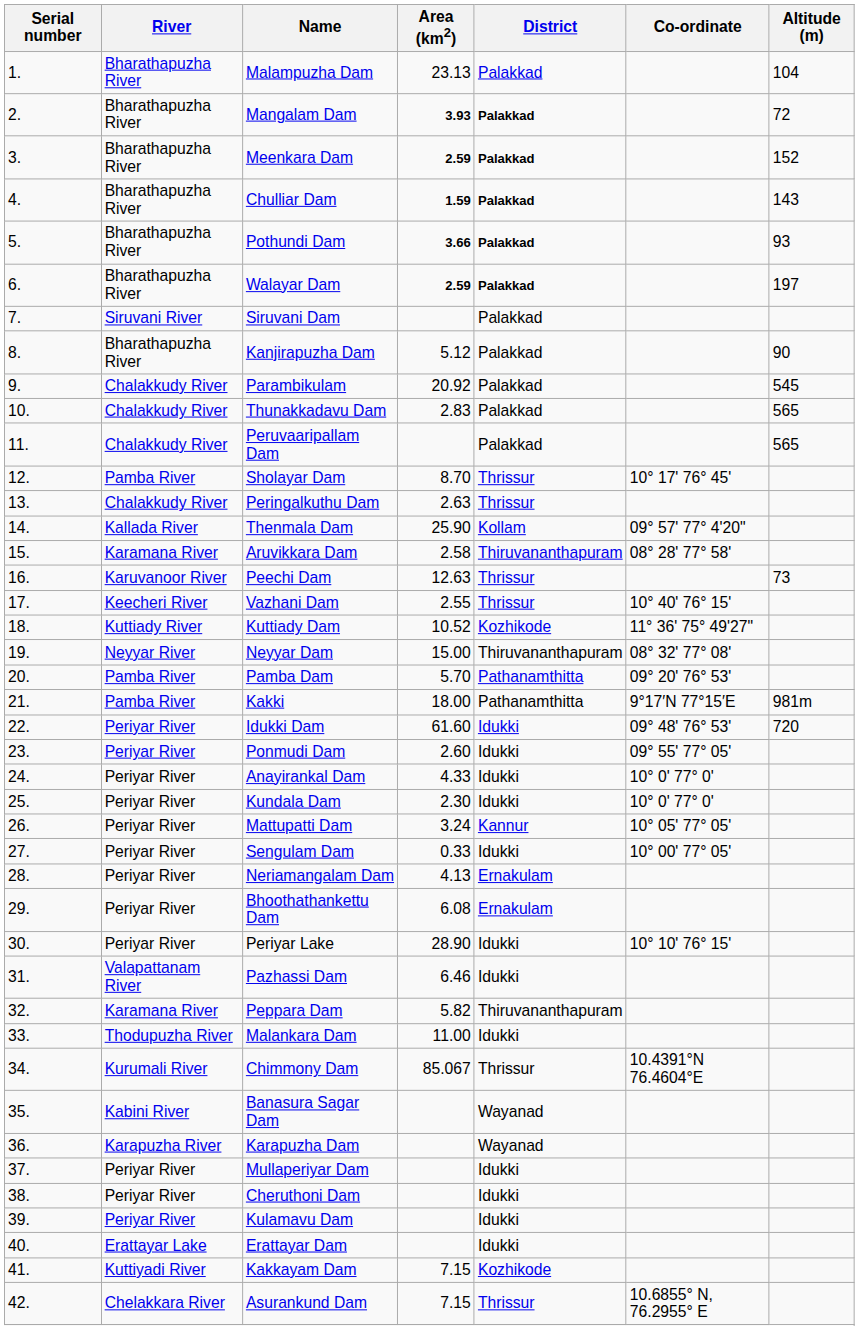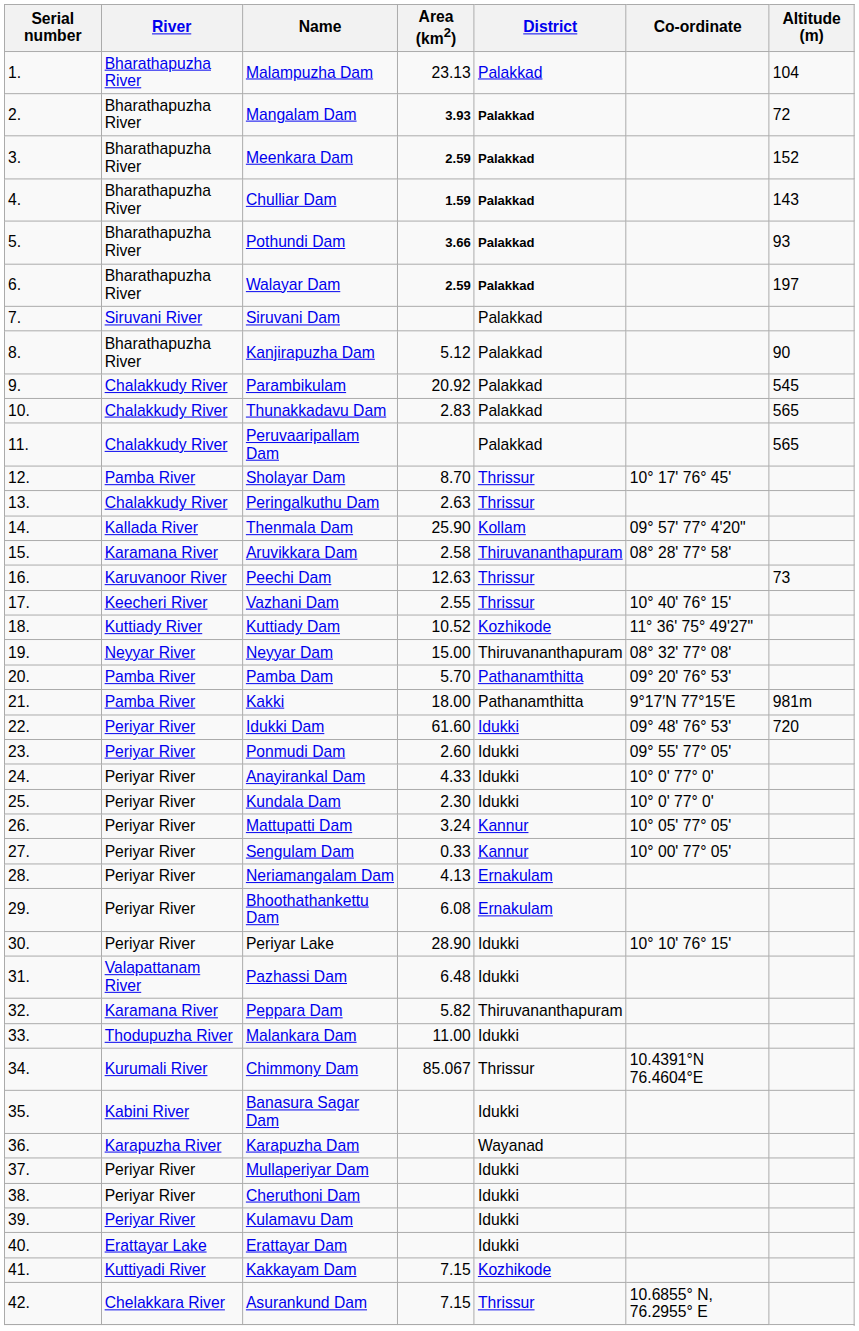 <table class="wikitable sortable">
 <tr>
 <th>Serial number</th>
 <th><a href='#'>River</a></th>
 <th>Name</th>
 <th>Area (km<sup>2</sup>)</th>
 <th><a href='#'>District</a></th>
 <th>Co-ordinate</th>
 <th>Altitude (m)</th>
 </tr>
 <tr>
 <td>1.</td>
 <td><a href='#'>Bharathapuzha River</a></td>
 <td><a href='#'>Malampuzha Dam</a></td>
 <td align="right">23.13</td>
 <td><a href='#'>Palakkad</a></td>
 <td></td>
 <td>104</td>
 </tr>
 <tr>
 <td>2.</td>
 <td>Bharathapuzha River</td>
 <td><a href='#'>Mangalam Dam</a></td>
 <td align="right"><strong><small>3.93</small></strong></td>
 <td><strong><small>Palakkad</small></strong></td>
 <td></td>
 <td>72</td>
 </tr>
 <tr>
 <td>3.</td>
 <td>Bharathapuzha River</td>
 <td><a href='#'>Meenkara Dam</a></td>
 <td align="right"><strong><small>2.59</small></strong></td>
 <td><strong><small>Palakkad</small></strong></td>
 <td></td>
 <td>152</td>
 </tr>
 <tr>
 <td>4.</td>
 <td>Bharathapuzha River</td>
 <td><a href='#'>Chulliar Dam</a></td>
 <td align="right"><strong><small>1.59</small></strong></td>
 <td><strong><small>Palakkad</small></strong></td>
 <td></td>
 <td>143</td>
 </tr>
 <tr>
 <td>5.</td>
 <td>Bharathapuzha River</td>
 <td><a href='#'>Pothundi Dam</a></td>
 <td align="right"><strong><small>3.66</small></strong></td>
 <td><strong><small>Palakkad</small></strong></td>
 <td></td>
 <td>93</td>
 </tr>
 <tr>
 <td>6.</td>
 <td>Bharathapuzha River</td>
 <td><a href='#'>Walayar Dam</a></td>
 <td align="right"><strong><small>2.59</small></strong></td>
 <td><strong><small>Palakkad</small></strong></td>
 <td></td>
 <td>197</td>
 </tr>
 <tr>
 <td>7.</td>
 <td><a href='#'>Siruvani River</a></td>
 <td><a href='#'>Siruvani Dam</a></td>
 <td align="right"></td>
 <td>Palakkad</td>
 <td></td>
 <td></td>
 </tr>
 <tr>
 <td>8.</td>
 <td>Bharathapuzha River</td>
 <td><a href='#'>Kanjirapuzha Dam</a></td>
 <td align="right">5.12</td>
 <td>Palakkad</td>
 <td></td>
 <td>90</td>
 </tr>
 <tr>
 <td>9.</td>
 <td><a href='#'>Chalakkudy River</a></td>
 <td><a href='#'>Parambikulam</a></td>
 <td align="right">20.92</td>
 <td>Palakkad</td>
 <td></td>
 <td>545</td>
 </tr>
 <tr>
 <td>10.</td>
 <td><a href='#'>Chalakkudy River</a></td>
 <td><a href='#'>Thunakkadavu Dam</a></td>
 <td align="right">2.83</td>
 <td>Palakkad</td>
 <td></td>
 <td>565</td>
 </tr>
 <tr>
 <td>11.</td>
 <td><a href='#'>Chalakkudy River</a></td>
 <td><a href='#'>Peruvaaripallam Dam</a></td>
 <td align="right"></td>
 <td>Palakkad</td>
 <td></td>
 <td>565</td>
 </tr>
 <tr>
 <td>12.</td>
 <td><a href='#'>Pamba River</a></td>
 <td><a href='#'>Sholayar Dam</a></td>
 <td align="right">8.70</td>
 <td><a href='#'>Thrissur</a></td>
 <td>10° 17' 76° 45'</td>
 <td></td>
 </tr>
 <tr>
 <td>13.</td>
 <td><a href='#'>Chalakkudy River</a></td>
 <td><a href='#'>Peringalkuthu Dam</a></td>
 <td align="right">2.63</td>
 <td><a href='#'>Thrissur</a></td>
 <td></td>
 <td></td>
 </tr>
 <tr>
 <td>14.</td>
 <td><a href='#'>Kallada River</a></td>
 <td><a href='#'>Thenmala Dam</a></td>
 <td align="right">25.90</td>
 <td><a href='#'>Kollam</a></td>
 <td>09° 57' 77° 4'20"</td>
 <td></td>
 </tr>
 <tr>
 <td>15.</td>
 <td><a href='#'>Karamana River</a></td>
 <td><a href='#'>Aruvikkara Dam</a></td>
 <td align="right">2.58</td>
 <td><a href='#'>Thiruvananthapuram</a></td>
 <td>08° 28' 77° 58'</td>
 <td></td>
 </tr>
 <tr>
 <td>16.</td>
 <td><a href='#'>Karuvanoor River</a></td>
 <td><a href='#'>Peechi Dam</a></td>
 <td align="right">12.63</td>
 <td><a href='#'>Thrissur</a></td>
 <td></td>
 <td>73</td>
 </tr>
 <tr>
 <td>17.</td>
 <td><a href='#'>Keecheri River</a></td>
 <td><a href='#'>Vazhani Dam</a></td>
 <td align="right">2.55</td>
 <td><a href='#'>Thrissur</a></td>
 <td>10° 40' 76° 15'</td>
 <td></td>
 </tr>
 <tr>
 <td>18.</td>
 <td><a href='#'>Kuttiady River</a></td>
 <td><a href='#'>Kuttiady Dam</a></td>
 <td align="right">10.52</td>
 <td><a href='#'>Kozhikode</a></td>
 <td>11° 36' 75° 49'27"</td>
 <td></td>
 </tr>
 <tr>
 <td>19.</td>
 <td><a href='#'>Neyyar River</a></td>
 <td><a href='#'>Neyyar Dam</a></td>
 <td align="right">15.00</td>
 <td>Thiruvananthapuram</td>
 <td>08° 32' 77° 08'</td>
 <td></td>
 </tr>
 <tr>
 <td>20.</td>
 <td><a href='#'>Pamba River</a></td>
 <td><a href='#'>Pamba Dam</a></td>
 <td align="right">5.70</td>
 <td><a href='#'>Pathanamthitta</a></td>
 <td>09° 20' 76° 53'</td>
 <td></td>
 </tr>
 <tr>
 <td>21.</td>
 <td><a href='#'>Pamba River</a></td>
 <td><a href='#'>Kakki</a></td>
 <td align="right">18.00</td>
 <td>Pathanamthitta</td>
 <td>9°17′N 77°15′E</td>
 <td>981m</td>
 </tr>
 <tr>
 <td>22.</td>
 <td><a href='#'>Periyar River</a></td>
 <td><a href='#'>Idukki Dam</a></td>
 <td align="right">61.60</td>
 <td><a href='#'>Idukki</a></td>
 <td>09° 48' 76° 53'</td>
 <td>720</td>
 </tr>
 <tr>
 <td>23.</td>
 <td><a href='#'>Periyar River</a></td>
 <td><a href='#'>Ponmudi Dam</a></td>
 <td align="right">2.60</td>
 <td>Idukki</td>
 <td>09° 55' 77° 05'</td>
 <td></td>
 </tr>
 <tr>
 <td>24.</td>
 <td>Periyar River</td>
 <td><a href='#'>Anayirankal Dam</a></td>
 <td align="right">4.33</td>
 <td>Idukki</td>
 <td>10° 0' 77° 0'</td>
 <td></td>
 </tr>
 <tr>
 <td>25.</td>
 <td>Periyar River</td>
 <td><a href='#'>Kundala Dam</a></td>
 <td align="right">2.30</td>
 <td>Idukki</td>
 <td>10° 0' 77° 0'</td>
 <td></td>
 </tr>
 <tr>
 <td>26.</td>
 <td>Periyar River</td>
 <td><a href='#'>Mattupatti Dam</a></td>
 <td align="right">3.24</td>
 <td><a href='#'>Kannur</a></td>
 <td>10° 05' 77° 05'</td>
 <td></td>
 </tr>
 <tr>
 <td>27.</td>
 <td>Periyar River</td>
 <td><a href='#'>Sengulam Dam</a></td>
 <td align="right">0.33</td>
-<td>Idukki</td>
+<td><a href='#'>Kannur</a></td>
 <td>10° 00' 77° 05'</td>
 <td></td>
 </tr>
 <tr>
 <td>28.</td>
 <td>Periyar River</td>
 <td><a href='#'>Neriamangalam Dam</a></td>
 <td align="right">4.13</td>
 <td><a href='#'>Ernakulam</a></td>
 <td></td>
 <td></td>
 </tr>
 <tr>
 <td>29.</td>
 <td>Periyar River</td>
 <td><a href='#'>Bhoothathankettu Dam</a></td>
 <td align="right">6.08</td>
 <td><a href='#'>Ernakulam</a></td>
 <td></td>
 <td></td>
 </tr>
 <tr>
 <td>30.</td>
 <td>Periyar River</td>
 <td>Periyar Lake</td>
 <td align="right">28.90</td>
 <td>Idukki</td>
 <td>10° 10' 76° 15'</td>
 <td></td>
 </tr>
 <tr>
 <td>31.</td>
 <td><a href='#'>Valapattanam River</a></td>
 <td><a href='#'>Pazhassi Dam</a></td>
-<td align="right">6.46</td>
+<td align="right">6.48</td>
 <td>Idukki</td>
 <td></td>
 <td></td>
 </tr>
 <tr>
 <td>32.</td>
 <td><a href='#'>Karamana River</a></td>
 <td><a href='#'>Peppara Dam</a></td>
 <td align="right">5.82</td>
 <td>Thiruvananthapuram</td>
 <td></td>
 <td></td>
 </tr>
 <tr>
 <td>33.</td>
 <td><a href='#'>Thodupuzha River</a></td>
 <td><a href='#'>Malankara Dam</a></td>
 <td align="right">11.00</td>
 <td>Idukki</td>
 <td></td>
 <td></td>
 </tr>
 <tr>
 <td>34.</td>
 <td><a href='#'>Kurumali River</a></td>
 <td><a href='#'>Chimmony Dam</a></td>
 <td align="right">85.067</td>
 <td>Thrissur</td>
 <td>10.4391°N 76.4604°E</td>
 <td></td>
 </tr>
 <tr>
 <td>35.</td>
 <td><a href='#'>Kabini River</a></td>
 <td><a href='#'>Banasura Sagar Dam</a></td>
 <td align="right"></td>
-<td>Wayanad</td>
+<td>Idukki</td>
 <td></td>
 <td></td>
 </tr>
 <tr>
 <td>36.</td>
 <td><a href='#'>Karapuzha River</a></td>
 <td><a href='#'>Karapuzha Dam</a></td>
 <td align="right"></td>
 <td>Wayanad</td>
 <td></td>
 <td></td>
 </tr>
 <tr>
 <td>37.</td>
 <td>Periyar River</td>
 <td><a href='#'>Mullaperiyar Dam</a></td>
 <td align="right"></td>
 <td>Idukki</td>
 <td></td>
 <td></td>
 </tr>
 <tr>
 <td>38.</td>
 <td>Periyar River</td>
 <td><a href='#'>Cheruthoni Dam</a></td>
 <td align="right"></td>
 <td>Idukki</td>
 <td></td>
 <td></td>
 </tr>
 <tr>
 <td>39.</td>
 <td><a href='#'>Periyar River</a></td>
 <td><a href='#'>Kulamavu Dam</a></td>
 <td align="right"></td>
 <td>Idukki</td>
 <td></td>
 <td></td>
 </tr>
 <tr>
 <td>40.</td>
 <td><a href='#'>Erattayar Lake</a></td>
 <td><a href='#'>Erattayar Dam</a></td>
 <td align="right"></td>
 <td>Idukki</td>
 <td></td>
 <td></td>
 </tr>
 <tr>
 <td>41.</td>
 <td><a href='#'>Kuttiyadi River</a></td>
 <td><a href='#'>Kakkayam Dam</a></td>
 <td align="right">7.15</td>
 <td><a href='#'>Kozhikode</a></td>
 <td></td>
 <td></td>
 </tr>
 <tr>
 <td>42.</td>
 <td><a href='#'>Chelakkara River</a></td>
 <td><a href='#'>Asurankund Dam</a></td>
 <td align="right">7.15</td>
 <td><a href='#'>Thrissur</a></td>
 <td>10.6855° N, 76.2955° E</td>
 </tr>
 <tr>
 </tr>
 </table>
